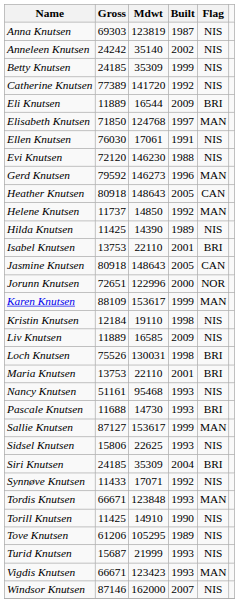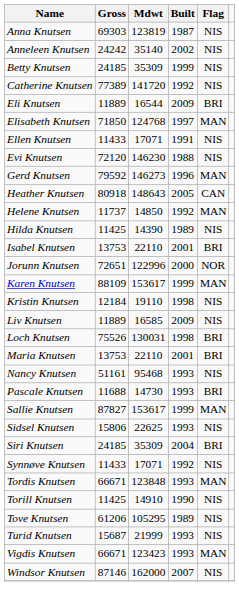 <table class="sortable wikitable" style="text-align:center;">
 <tr>
 <th>Name<br></th>
 <th>Gross<br></th>
 <th>Mdwt <br></th>
 <th>Built  <br></th>
 <th>Flag</th>
 </tr>
 <tr>
 <td style="text-align:left;"><em>Anna Knutsen</em></td>
 <td>69303</td>
 <td>123819</td>
 <td>1987</td>
 <td>NIS</td>
 <td></td>
 </tr>
 <tr>
 <td style="text-align:left;"><em>Anneleen Knutsen</em></td>
 <td>24242</td>
 <td>35140</td>
 <td>2002</td>
 <td>NIS</td>
 <td></td>
 </tr>
 <tr>
 <td style="text-align:left;"><em>Betty Knutsen</em></td>
 <td>24185</td>
 <td>35309</td>
 <td>1999</td>
 <td>NIS</td>
 <td></td>
 </tr>
 <tr>
 <td style="text-align:left;"><em>Catherine Knutsen</em></td>
 <td>77389</td>
 <td>141720</td>
 <td>1992</td>
 <td>NIS</td>
 <td></td>
 </tr>
 <tr>
 <td style="text-align:left;"><em>Eli Knutsen</em></td>
 <td>11889</td>
 <td>16544</td>
 <td>2009</td>
 <td>BRI</td>
 <td></td>
 </tr>
 <tr>
 <td style="text-align:left;"><em>Elisabeth Knutsen</em></td>
 <td>71850</td>
 <td>124768</td>
 <td>1997</td>
 <td>MAN</td>
 <td></td>
 </tr>
 <tr>
 <td style="text-align:left;"><em>Ellen Knutsen</em></td>
-<td>76030</td>
-<td>17061</td>
+<td>11433</td>
+<td>17071</td>
 <td>1991</td>
 <td>NIS</td>
 <td></td>
 </tr>
 <tr>
 <td style="text-align:left;"><em>Evi Knutsen</em></td>
 <td>72120</td>
 <td>146230</td>
 <td>1988</td>
 <td>NIS</td>
 <td></td>
 </tr>
 <tr>
 <td style="text-align:left;"><em>Gerd Knutsen</em></td>
 <td>79592</td>
 <td>146273</td>
 <td>1996</td>
 <td>MAN</td>
 <td></td>
 </tr>
 <tr>
 <td style="text-align:left;"><em>Heather Knutsen</em></td>
 <td>80918</td>
 <td>148643</td>
 <td>2005</td>
 <td>CAN</td>
 <td></td>
 </tr>
 <tr>
 <td style="text-align:left;"><em>Helene Knutsen</em></td>
 <td>11737</td>
 <td>14850</td>
 <td>1992</td>
 <td>MAN</td>
 <td></td>
 </tr>
 <tr>
 <td style="text-align:left;"><em>Hilda Knutsen</em></td>
 <td>11425</td>
 <td>14390</td>
 <td>1989</td>
 <td>NIS</td>
 <td></td>
 </tr>
 <tr>
 <td style="text-align:left;"><em>Isabel Knutsen</em></td>
 <td>13753</td>
 <td>22110</td>
 <td>2001</td>
 <td>BRI</td>
-<td></td>
-</tr>
-<tr>
-<td style="text-align:left;"><em>Jasmine Knutsen</em></td>
-<td>80918</td>
-<td>148643</td>
-<td>2005</td>
-<td>CAN</td>
 <td></td>
 </tr>
 <tr>
 <td style="text-align:left;"><em>Jorunn Knutsen</em></td>
 <td>72651</td>
 <td>122996</td>
 <td>2000</td>
 <td>NOR</td>
 <td></td>
 </tr>
 <tr>
 <td style="text-align:left;"><em><a href='#'>Karen Knutsen</a></em></td>
 <td>88109</td>
 <td>153617</td>
 <td>1999</td>
 <td>MAN</td>
 <td></td>
 </tr>
 <tr>
 <td style="text-align:left;"><em>Kristin Knutsen</em></td>
 <td>12184</td>
 <td>19110</td>
 <td>1998</td>
 <td>NIS</td>
 <td></td>
 </tr>
 <tr>
 <td style="text-align:left;"><em>Liv Knutsen</em></td>
 <td>11889</td>
 <td>16585</td>
 <td>2009</td>
 <td>NIS</td>
 <td></td>
 </tr>
 <tr>
 <td style="text-align:left;"><em>Loch Knutsen</em></td>
 <td>75526</td>
 <td>130031</td>
 <td>1998</td>
 <td>BRI</td>
 <td></td>
 </tr>
 <tr>
 <td style="text-align:left;"><em>Maria Knutsen</em></td>
 <td>13753</td>
 <td>22110</td>
 <td>2001</td>
 <td>BRI</td>
 <td></td>
 </tr>
 <tr>
 <td style="text-align:left;"><em>Nancy Knutsen</em></td>
 <td>51161</td>
 <td>95468</td>
 <td>1993</td>
 <td>NIS</td>
 <td></td>
 </tr>
 <tr>
 <td style="text-align:left;"><em>Pascale Knutsen</em></td>
 <td>11688</td>
 <td>14730</td>
 <td>1993</td>
 <td>BRI</td>
 <td></td>
 </tr>
 <tr>
 <td style="text-align:left;"><em>Sallie Knutsen</em></td>
-<td>87127</td>
+<td>87827</td>
 <td>153617</td>
 <td>1999</td>
 <td>MAN</td>
 <td></td>
 </tr>
 <tr>
 <td style="text-align:left;"><em>Sidsel Knutsen</em></td>
 <td>15806</td>
 <td>22625</td>
 <td>1993</td>
 <td>NIS</td>
 <td></td>
 </tr>
 <tr>
 <td style="text-align:left;"><em>Siri Knutsen</em></td>
 <td>24185</td>
 <td>35309</td>
 <td>2004</td>
 <td>BRI</td>
 <td></td>
 </tr>
 <tr>
 <td style="text-align:left;"><em>Synnøve Knutsen</em></td>
 <td>11433</td>
 <td>17071</td>
 <td>1992</td>
 <td>NIS</td>
 <td></td>
 </tr>
 <tr>
 <td style="text-align:left;"><em>Tordis Knutsen</em></td>
 <td>66671</td>
 <td>123848</td>
 <td>1993</td>
 <td>MAN</td>
 <td></td>
 </tr>
 <tr>
 <td style="text-align:left;"><em>Torill Knutsen</em></td>
 <td>11425</td>
 <td>14910</td>
 <td>1990</td>
 <td>NIS</td>
 <td></td>
 </tr>
 <tr>
 <td style="text-align:left;"><em>Tove Knutsen</em></td>
 <td>61206</td>
 <td>105295</td>
 <td>1989</td>
 <td>NIS</td>
 <td></td>
 </tr>
 <tr>
 <td style="text-align:left;"><em>Turid Knutsen</em></td>
 <td>15687</td>
 <td>21999</td>
 <td>1993</td>
 <td>NIS</td>
 <td></td>
 </tr>
 <tr>
 <td style="text-align:left;"><em>Vigdis Knutsen</em></td>
 <td>66671</td>
 <td>123423</td>
 <td>1993</td>
 <td>MAN</td>
 <td></td>
 </tr>
 <tr>
 <td style="text-align:left;"><em>Windsor Knutsen</em></td>
 <td>87146</td>
 <td>162000</td>
 <td>2007</td>
 <td>NIS</td>
 <td></td>
 </tr>
 <tr>
 </tr>
 </table>
